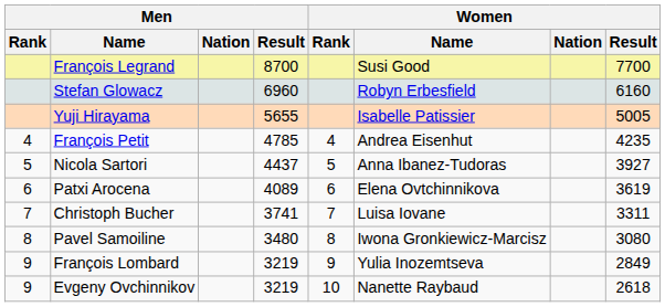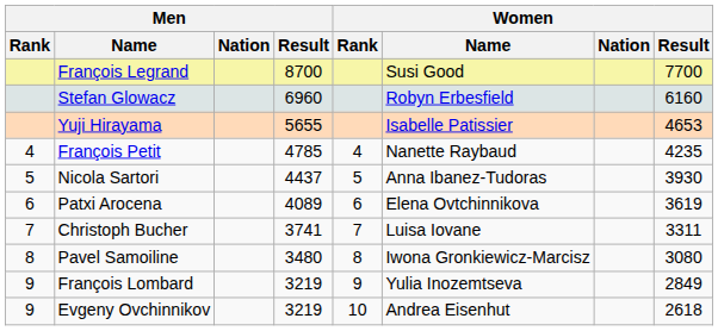 <table class="wikitable" style="text-align:center">
 <tr>
 <th colspan="4">Men</th>
 <th colspan="4">Women</th>
 </tr>
 <tr>
 <th>Rank</th>
 <th>Name</th>
 <th>Nation</th>
 <th>Result</th>
 <th>Rank</th>
 <th>Name</th>
 <th>Nation</th>
 <th>Result</th>
 </tr>
 <tr bgcolor="#F7F6A8">
 <td></td>
 <td align="left"><a href='#'>François Legrand</a></td>
 <td align="left"></td>
 <td>8700</td>
 <td></td>
 <td align="left">Susi Good</td>
 <td align="left"></td>
 <td>7700</td>
 </tr>
 <tr bgcolor="#DCE5E5">
 <td></td>
 <td align="left"><a href='#'>Stefan Glowacz</a></td>
 <td align="left"></td>
 <td>6960</td>
 <td></td>
 <td align="left"><a href='#'>Robyn Erbesfield</a></td>
 <td align="left"></td>
 <td>6160</td>
 </tr>
 <tr bgcolor="#FFDAB9">
 <td></td>
 <td align="left"><a href='#'>Yuji Hirayama</a></td>
 <td align="left"></td>
 <td>5655</td>
 <td></td>
 <td align="left"><a href='#'>Isabelle Patissier</a></td>
 <td align="left"></td>
-<td>5005</td>
+<td>4653</td>
 </tr>
 <tr>
 <td align="center">4</td>
 <td align="left"><a href='#'>François Petit</a></td>
 <td align="left"></td>
 <td>4785</td>
 <td>4</td>
-<td align="left">Andrea Eisenhut</td>
+<td align="left">Nanette Raybaud</td>
 <td align="left"></td>
 <td>4235</td>
 </tr>
 <tr>
 <td align="center">5</td>
 <td align="left">Nicola Sartori</td>
 <td align="left"></td>
 <td>4437</td>
 <td>5</td>
 <td align="left">Anna Ibanez-Tudoras</td>
 <td align="left"></td>
-<td>3927</td>
+<td>3930</td>
 </tr>
 <tr>
 <td align="center">6</td>
 <td align="left">Patxi Arocena</td>
 <td align="left"></td>
 <td>4089</td>
 <td>6</td>
 <td align="left">Elena Ovtchinnikova</td>
 <td align="left"></td>
 <td>3619</td>
 </tr>
 <tr>
 <td align="center">7</td>
 <td align="left">Christoph Bucher</td>
 <td align="left"></td>
 <td>3741</td>
 <td>7</td>
 <td align="left">Luisa Iovane</td>
 <td align="left"></td>
 <td>3311</td>
 </tr>
 <tr>
 <td align="center">8</td>
 <td align="left">Pavel Samoiline</td>
 <td align="left"></td>
 <td>3480</td>
 <td>8</td>
 <td align="left">Iwona Gronkiewicz-Marcisz</td>
 <td align="left"></td>
 <td>3080</td>
 </tr>
 <tr>
 <td>9</td>
 <td align="left">François Lombard</td>
 <td align="left"></td>
 <td>3219</td>
 <td>9</td>
 <td align="left">Yulia Inozemtseva</td>
 <td align="left"></td>
 <td>2849</td>
 </tr>
 <tr>
 <td>9</td>
 <td align="left">Evgeny Ovchinnikov</td>
 <td align="left"></td>
 <td>3219</td>
 <td>10</td>
-<td align="left">Nanette Raybaud</td>
+<td align="left">Andrea Eisenhut</td>
 <td align="left"></td>
 <td>2618</td>
 </tr>
 </table>
